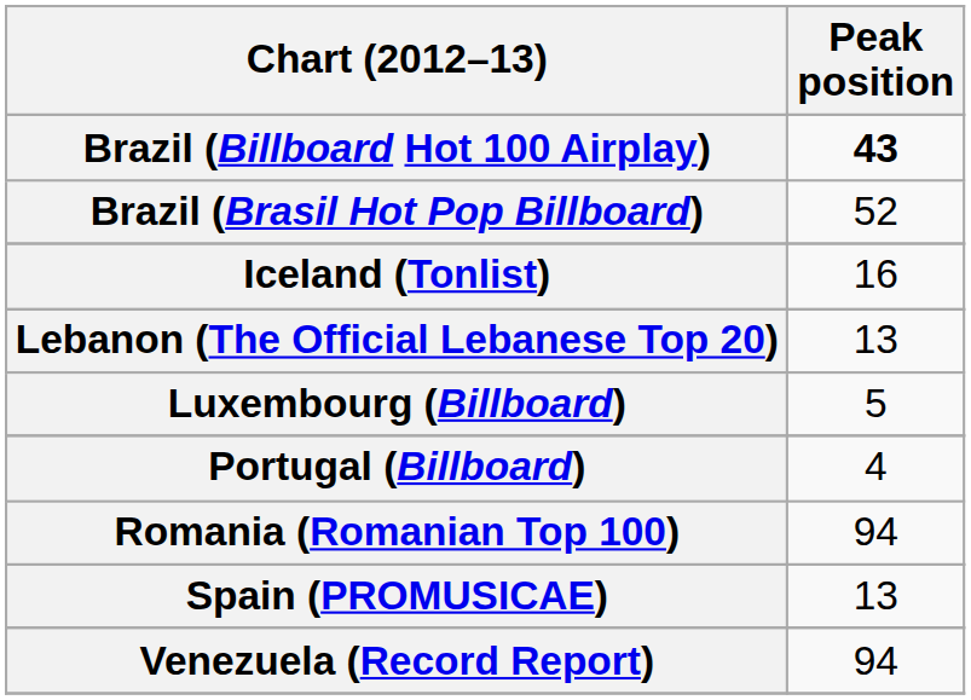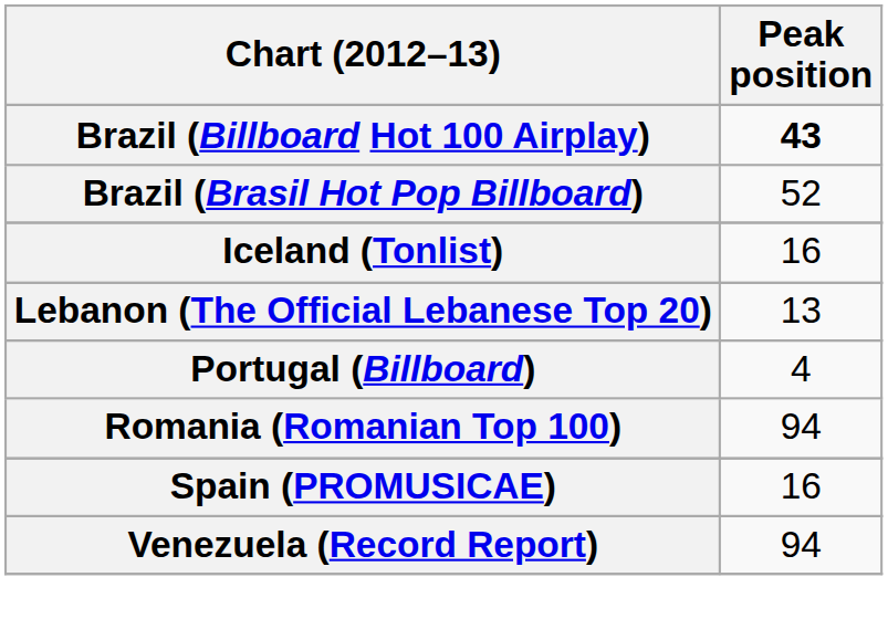 <table class="wikitable plainrowheaders sortable">
 <tr>
 <th>Chart (2012–13)</th>
 <th>Peak<br>position</th>
 </tr>
 <tr>
 </tr>
 <tr>
 </tr>
 <tr>
 </tr>
 <tr>
 </tr>
 <tr>
 <th scope="row">Brazil (<em><a href='#'>Billboard</a></em> <a href='#'>Hot 100 Airplay</a>)</th>
 <td style="text-align:center;"><strong>43</strong></td>
 </tr>
 <tr>
 <th scope="row">Brazil (<em><a href='#'>Brasil Hot Pop Billboard</a></em>)</th>
 <td style="text-align:center;">52</td>
 </tr>
 <tr>
 </tr>
 <tr>
 </tr>
 <tr>
 </tr>
 <tr>
 </tr>
 <tr>
 </tr>
 <tr>
 </tr>
 <tr>
 </tr>
 <tr>
 </tr>
 <tr>
 </tr>
 <tr>
 <th scope="row">Iceland (<a href='#'>Tonlist</a>)</th>
 <td style="text-align:center;">16</td>
 </tr>
 <tr>
 </tr>
 <tr>
 </tr>
 <tr>
 </tr>
 <tr>
 </tr>
 <tr>
 <th scope="row">Lebanon (<a href='#'>The Official Lebanese Top 20</a>)</th>
 <td style="text-align:center;">13</td>
 </tr>
 <tr>
-<th scope="row">Luxembourg (<em><a href='#'>Billboard</a></em>)</th>
-<td style="text-align:center;">5</td>
-</tr>
-<tr>
 </tr>
 <tr>
 </tr>
 <tr>
 </tr>
 <tr>
 </tr>
 <tr>
 <th scope="row">Portugal (<em><a href='#'>Billboard</a></em>)</th>
 <td style="text-align:center;">4</td>
 </tr>
 <tr>
 <th scope="row">Romania (<a href='#'>Romanian Top 100</a>)</th>
 <td style="text-align:center;">94</td>
 </tr>
 <tr>
 </tr>
 <tr>
 </tr>
 <tr>
 </tr>
 <tr>
 <th scope="row">Spain (<a href='#'>PROMUSICAE</a>)</th>
-<td align="center">13</td>
+<td align="center">16</td>
 </tr>
 <tr>
 </tr>
 <tr>
 </tr>
 <tr>
 </tr>
 <tr>
 </tr>
 <tr>
 </tr>
 <tr>
 </tr>
 <tr>
 </tr>
 <tr>
 <th scope="row">Venezuela (<a href='#'>Record Report</a>)</th>
 <td align="center">94</td>
 </tr>
 <tr>
 </tr>
 </table>
